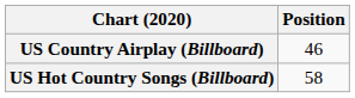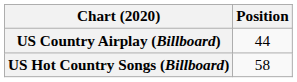 <table class="wikitable sortable plainrowheaders" style="text-align:center">
 <tr>
 <th scope="col">Chart (2020)</th>
 <th scope="col">Position</th>
 </tr>
 <tr>
 <th scope="row">US Country Airplay (<em>Billboard</em>)</th>
-<td>46</td>
+<td>44</td>
 </tr>
 <tr>
 <th scope="row">US Hot Country Songs (<em>Billboard</em>)</th>
 <td>58</td>
 </tr>
 </table>
